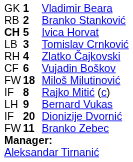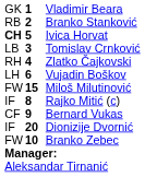 <table cellspacing="0" cellpadding="0" style="font-size:90%; margin:auto;">
 <tr>
 <th width="25"></th>
 <th width="25"></th>
 </tr>
 <tr>
 <td>GK</td>
 <td><strong> 1</strong></td>
 <td><a href='#'>Vladimir Beara</a></td>
 </tr>
 <tr>
 <td>RB</td>
 <td><strong> 2</strong></td>
 <td><a href='#'>Branko Stanković</a></td>
 </tr>
 <tr>
 <td><strong>CH</strong></td>
 <td><strong> 5</strong></td>
 <td><a href='#'>Ivica Horvat</a></td>
 </tr>
 <tr>
 <td>LB</td>
 <td><strong> 3</strong></td>
 <td><a href='#'>Tomislav Crnković</a></td>
 </tr>
 <tr>
 <td>RH</td>
 <td><strong> 4</strong></td>
 <td><a href='#'>Zlatko Čajkovski</a></td>
 </tr>
 <tr>
-<td>CF</td>
+<td>LH</td>
 <td><strong> 6</strong></td>
 <td><a href='#'>Vujadin Boškov</a></td>
 </tr>
 <tr>
 <td>FW</td>
-<td><strong>18</strong></td>
+<td><strong>15</strong></td>
 <td><a href='#'>Miloš Milutinović</a></td>
 </tr>
 <tr>
 <td>IF</td>
 <td><strong>8</strong></td>
 <td><a href='#'>Rajko Mitić</a> (<a href='#'>c</a>)</td>
 </tr>
 <tr>
-<td>LH</td>
+<td>CF</td>
 <td><strong>9</strong></td>
 <td><a href='#'>Bernard Vukas</a></td>
 </tr>
 <tr>
 <td>IF</td>
 <td><strong>20</strong></td>
 <td><a href='#'>Dionizije Dvornić</a></td>
 </tr>
 <tr>
 <td>FW</td>
-<td><strong>11</strong></td>
+<td><strong>10</strong></td>
 <td><a href='#'>Branko Zebec</a></td>
 </tr>
 <tr>
 <td colspan=3><strong>Manager:</strong></td>
 </tr>
 <tr>
 <td colspan=4> <a href='#'>Aleksandar Tirnanić</a></td>
 </tr>
 </table>
